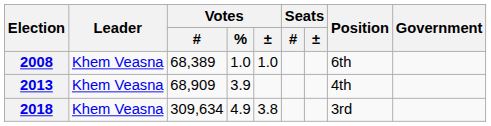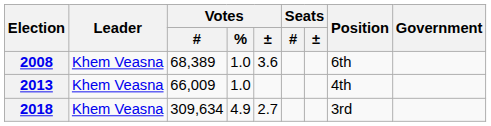 <table class="wikitable">
 <tr>
 <th rowspan=2>Election</th>
 <th rowspan=2>Leader</th>
 <th colspan=3>Votes</th>
 <th colspan=2>Seats</th>
 <th rowspan=2>Position</th>
 <th rowspan=2>Government</th>
 </tr>
 <tr>
 <th>#</th>
 <th>%</th>
 <th>±</th>
 <th>#</th>
 <th>±</th>
 </tr>
 <tr>
 <th><a href='#'>2008</a></th>
 <td><a href='#'>Khem Veasna</a></td>
 <td>68,389</td>
 <td>1.0</td>
-<td>1.0</td>
+<td>3.6</td>
 <td></td>
 <td></td>
 <td> 6th</td>
 <td></td>
 </tr>
 <tr>
 <th><a href='#'>2013</a></th>
 <td><a href='#'>Khem Veasna</a></td>
-<td>68,909</td>
-<td>3.9</td>
+<td>66,009</td>
+<td>1.0</td>
 <td></td>
 <td></td>
 <td></td>
 <td> 4th</td>
 <td></td>
 </tr>
 <tr>
 <th><a href='#'>2018</a></th>
 <td><a href='#'>Khem Veasna</a></td>
 <td>309,634</td>
 <td>4.9</td>
-<td>3.8</td>
+<td>2.7</td>
 <td></td>
 <td></td>
 <td> 3rd</td>
 <td></td>
 </tr>
 </table>
